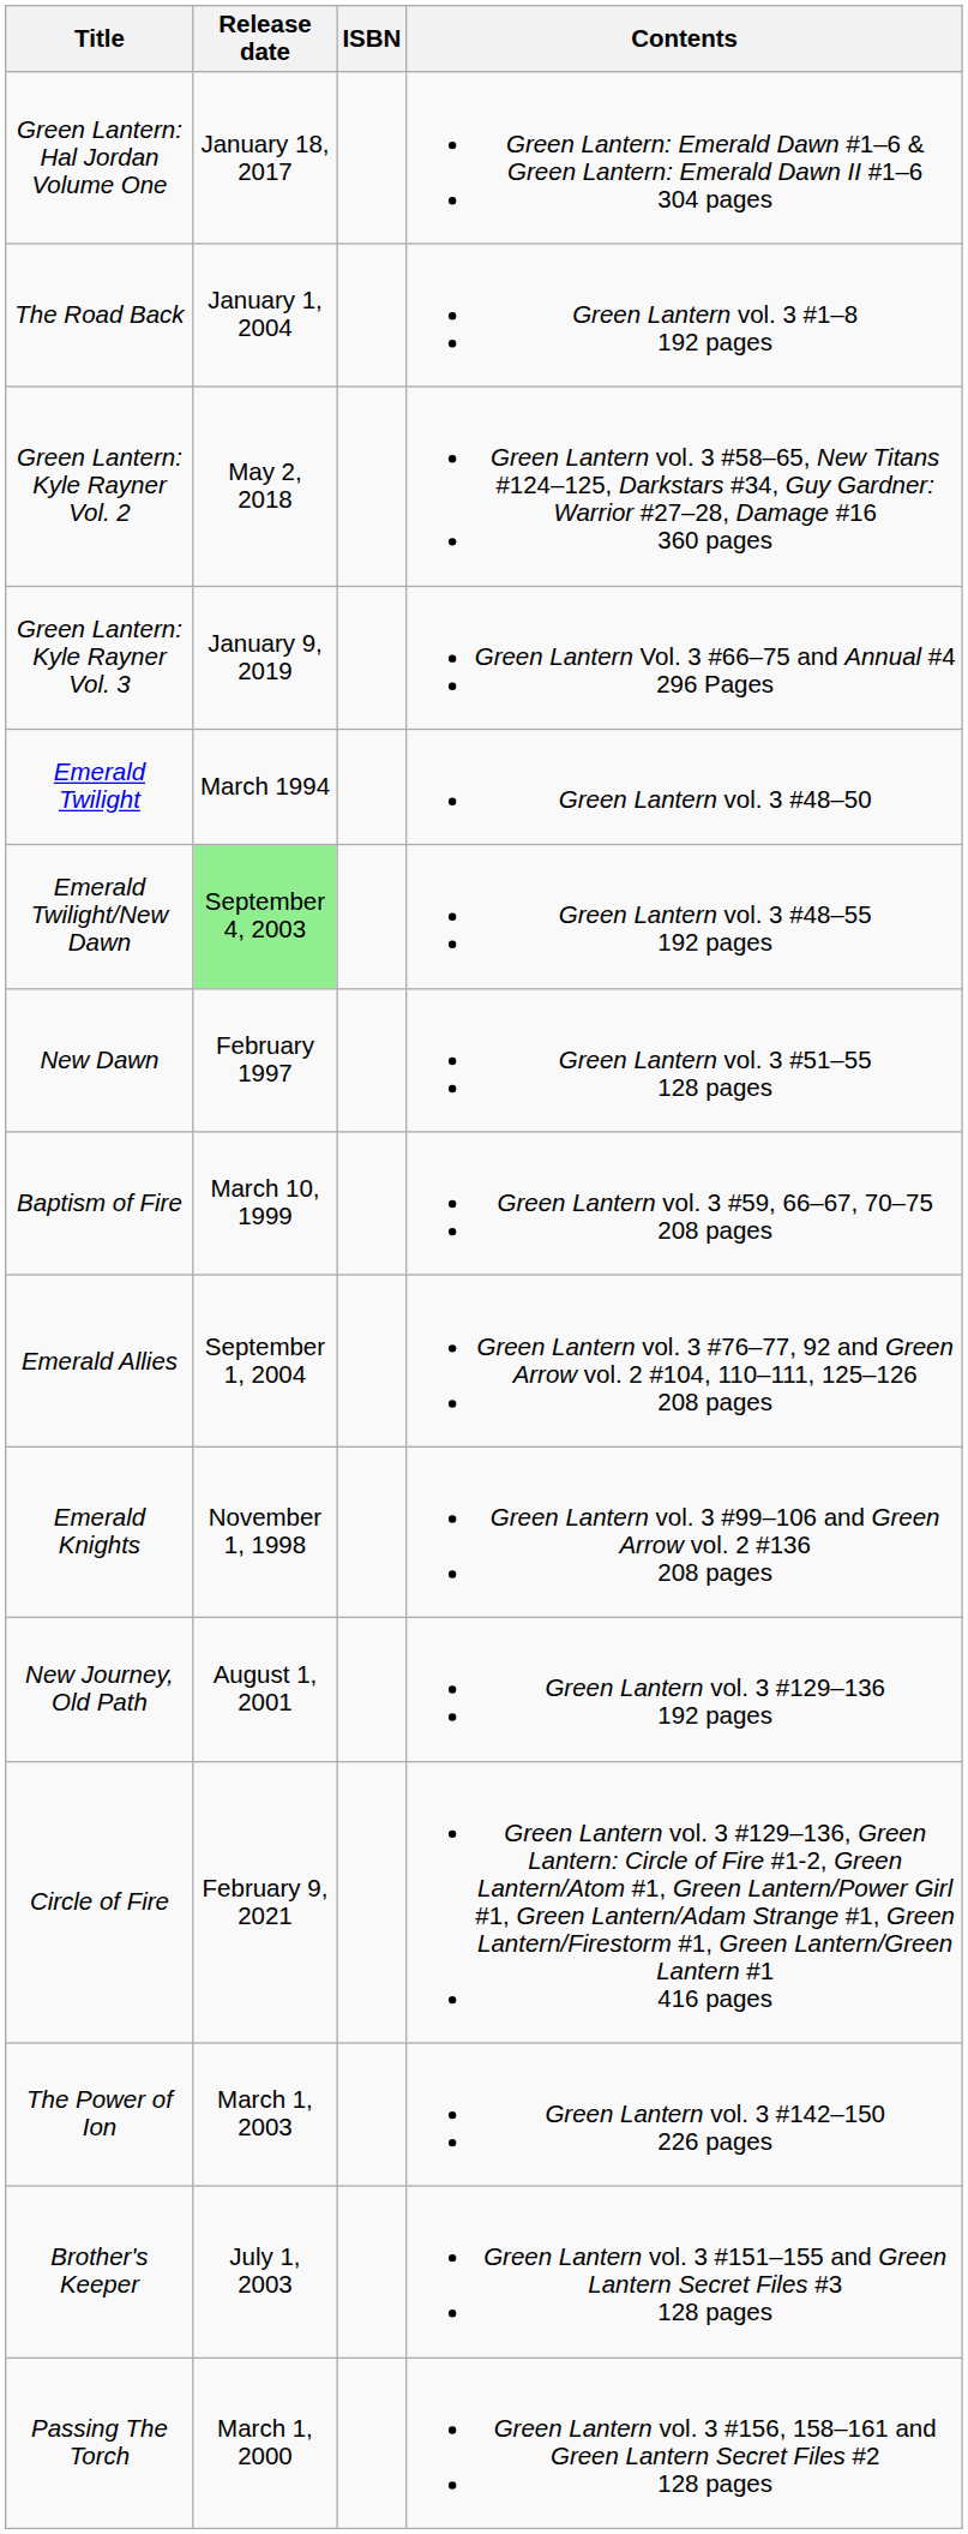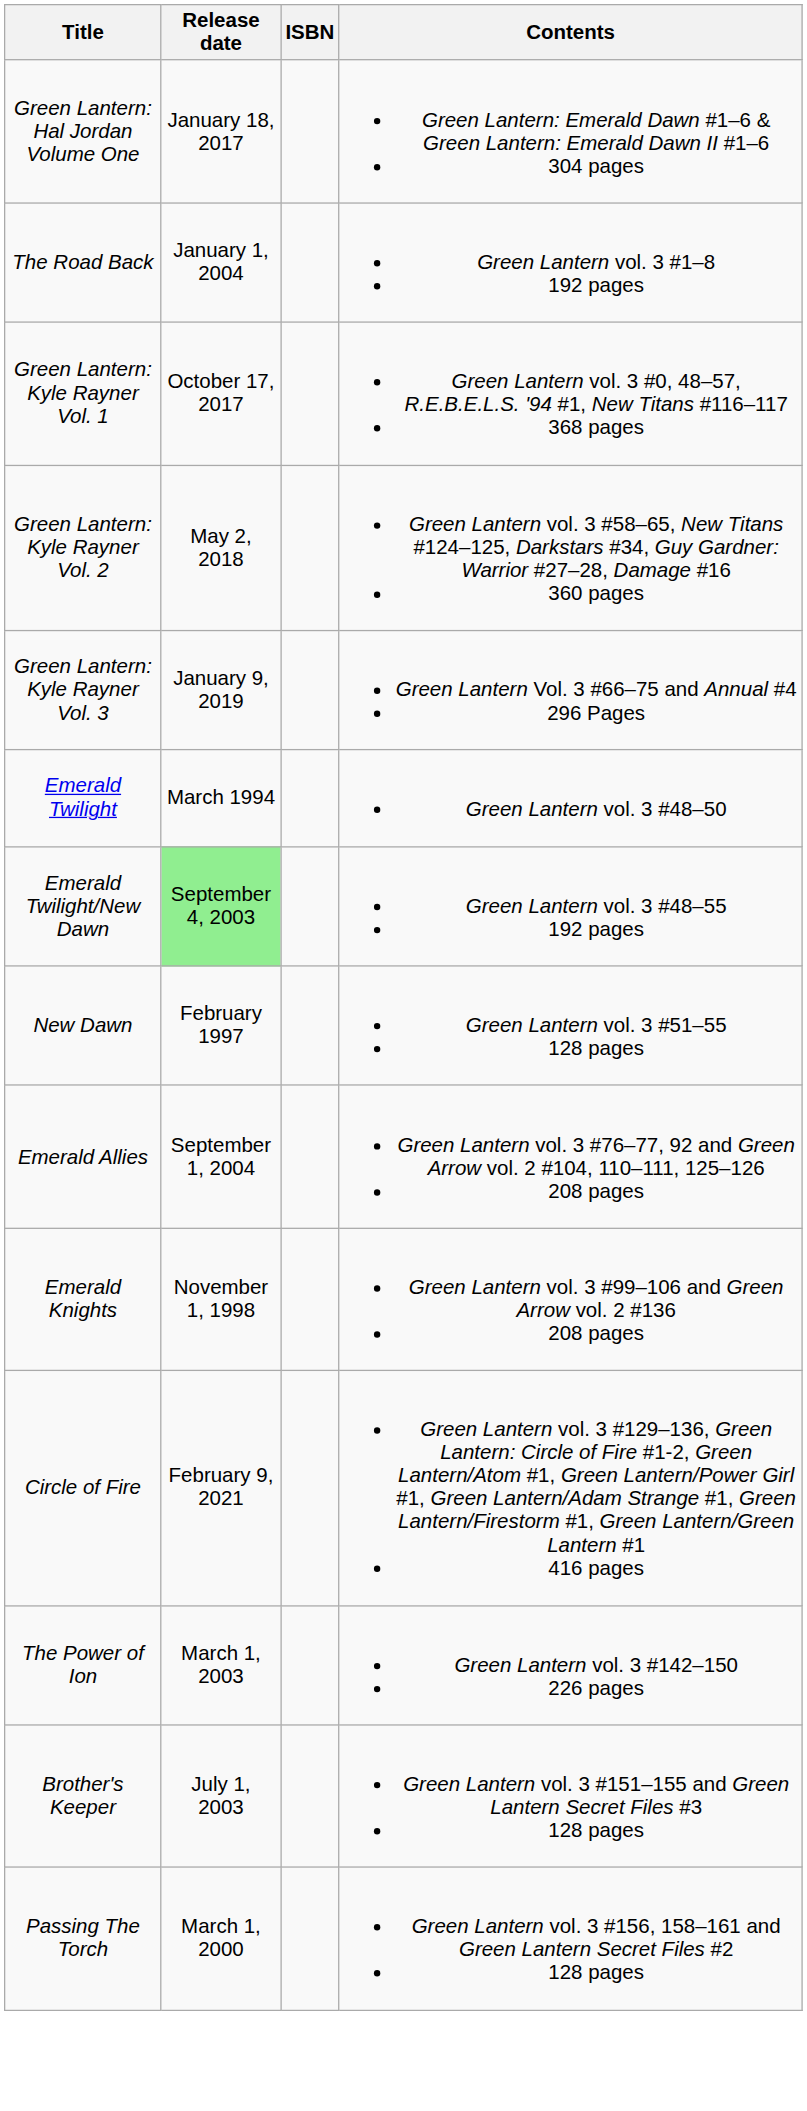 <table class="wikitable" style="width:100%;">
 <tr style="text-align: center;">
 <th>Title</th>
 <th>Release<br>date</th>
 <th>ISBN</th>
 <th>Contents</th>
 </tr>
 <tr style="text-align: center;">
 <td><em>Green Lantern: Hal Jordan Volume One</em></td>
 <td>January 18, 2017</td>
 <td></td>
 <td><br><ul><li><em>Green Lantern: Emerald Dawn</em> #1–6 & <em>Green Lantern: Emerald Dawn II</em> #1–6</li><li>304 pages</li></ul></td>
 </tr>
 <tr style="text-align: center;">
 <td><em>The Road Back</em></td>
 <td>January 1, 2004</td>
 <td></td>
 <td><br><ul><li><em>Green Lantern</em> vol. 3 #1–8</li><li>192 pages</li></ul></td>
+</tr>
+<tr style="text-align: center;">
+<td><em>Green Lantern: Kyle Rayner Vol. 1</em></td>
+<td>October 17, 2017</td>
+<td></td>
+<td><br><ul><li><em>Green Lantern</em> vol. 3 #0, 48–57, <em>R.E.B.E.L.S. '94</em> #1, <em>New Titans</em> #116–117</li><li>368 pages</li></ul></td>
 </tr>
 <tr style="text-align: center;">
 <td><em>Green Lantern: Kyle Rayner Vol. 2</em></td>
 <td>May 2, 2018</td>
 <td></td>
 <td><br><ul><li><em>Green Lantern</em> vol. 3 #58–65, <em>New Titans</em> #124–125, <em>Darkstars</em> #34, <em>Guy Gardner: Warrior</em> #27–28, <em>Damage</em> #16</li><li>360 pages</li></ul></td>
 </tr>
 <tr style="text-align: center;">
 <td><em>Green Lantern: Kyle Rayner Vol. 3</em></td>
 <td>January 9, 2019</td>
 <td></td>
 <td><br><ul><li><em>Green Lantern</em> Vol. 3  #66–75 and <em>Annual</em> #4</li><li>296 Pages</li></ul></td>
 </tr>
 <tr style="text-align: center;">
 <td><em><a href='#'>Emerald Twilight</a></em></td>
 <td>March 1994</td>
 <td></td>
 <td><br><ul><li><em>Green Lantern</em> vol. 3 #48–50</li></ul></td>
 </tr>
 <tr style="text-align: center;">
 <td><em>Emerald Twilight/New Dawn</em></td>
 <td style="background: lightgreen;">September 4, 2003</td>
 <td></td>
 <td><br><ul><li><em>Green Lantern</em> vol. 3 #48–55</li><li>192 pages</li></ul></td>
 </tr>
 <tr style="text-align: center;">
 <td><em>New Dawn</em></td>
 <td>February 1997</td>
 <td></td>
 <td><br><ul><li><em>Green Lantern</em> vol. 3 #51–55</li><li>128 pages</li></ul></td>
 </tr>
 <tr style="text-align: center;">
-<td><em>Baptism of Fire</em></td>
-<td>March 10, 1999</td>
-<td></td>
-<td><br><ul><li><em>Green Lantern</em> vol. 3 #59, 66–67, 70–75</li><li>208 pages</li></ul></td>
-</tr>
-<tr style="text-align: center;">
 <td><em>Emerald Allies</em></td>
 <td>September 1, 2004</td>
 <td></td>
 <td><br><ul><li><em>Green Lantern</em> vol. 3 #76–77, 92 and <em>Green Arrow</em> vol. 2 #104, 110–111, 125–126</li><li>208 pages</li></ul></td>
 </tr>
 <tr style="text-align: center;">
 <td><em>Emerald Knights</em></td>
 <td>November 1, 1998</td>
 <td></td>
 <td><br><ul><li><em>Green Lantern</em> vol. 3 #99–106 and <em>Green Arrow</em> vol. 2 #136</li><li>208 pages</li></ul></td>
-</tr>
-<tr style="text-align: center;">
-<td><em>New Journey, Old Path</em></td>
-<td>August 1, 2001</td>
-<td></td>
-<td><br><ul><li><em>Green Lantern</em> vol. 3 #129–136</li><li>192 pages</li></ul></td>
 </tr>
 <tr style="text-align: center;">
 <td><em>Circle of Fire</em></td>
 <td>February 9, 2021</td>
 <td></td>
 <td><br><ul><li><em>Green Lantern</em> vol. 3 #129–136, <em>Green Lantern: Circle of Fire</em> #1-2, <em>Green Lantern/Atom</em> #1, <em>Green Lantern/Power Girl</em> #1, <em>Green Lantern/Adam Strange</em> #1, <em>Green Lantern/Firestorm</em> #1, <em>Green Lantern/Green Lantern</em> #1</li><li>416 pages</li></ul></td>
 </tr>
 <tr style="text-align: center;">
 <td><em>The Power of Ion</em></td>
 <td>March 1, 2003</td>
 <td></td>
 <td><br><ul><li><em>Green Lantern</em> vol. 3 #142–150</li><li>226 pages</li></ul></td>
 </tr>
 <tr style="text-align: center;">
 <td><em>Brother's Keeper</em></td>
 <td>July 1, 2003</td>
 <td></td>
 <td><br><ul><li><em>Green Lantern</em> vol. 3 #151–155 and <em>Green Lantern Secret Files</em> #3</li><li>128 pages</li></ul></td>
 </tr>
 <tr style="text-align: center;">
 <td><em>Passing The Torch</em></td>
 <td>March 1, 2000</td>
 <td></td>
 <td><br><ul><li><em>Green Lantern</em> vol. 3 #156, 158–161 and <em>Green Lantern Secret Files</em> #2</li><li>128 pages</li></ul></td>
 </tr>
 </table>
